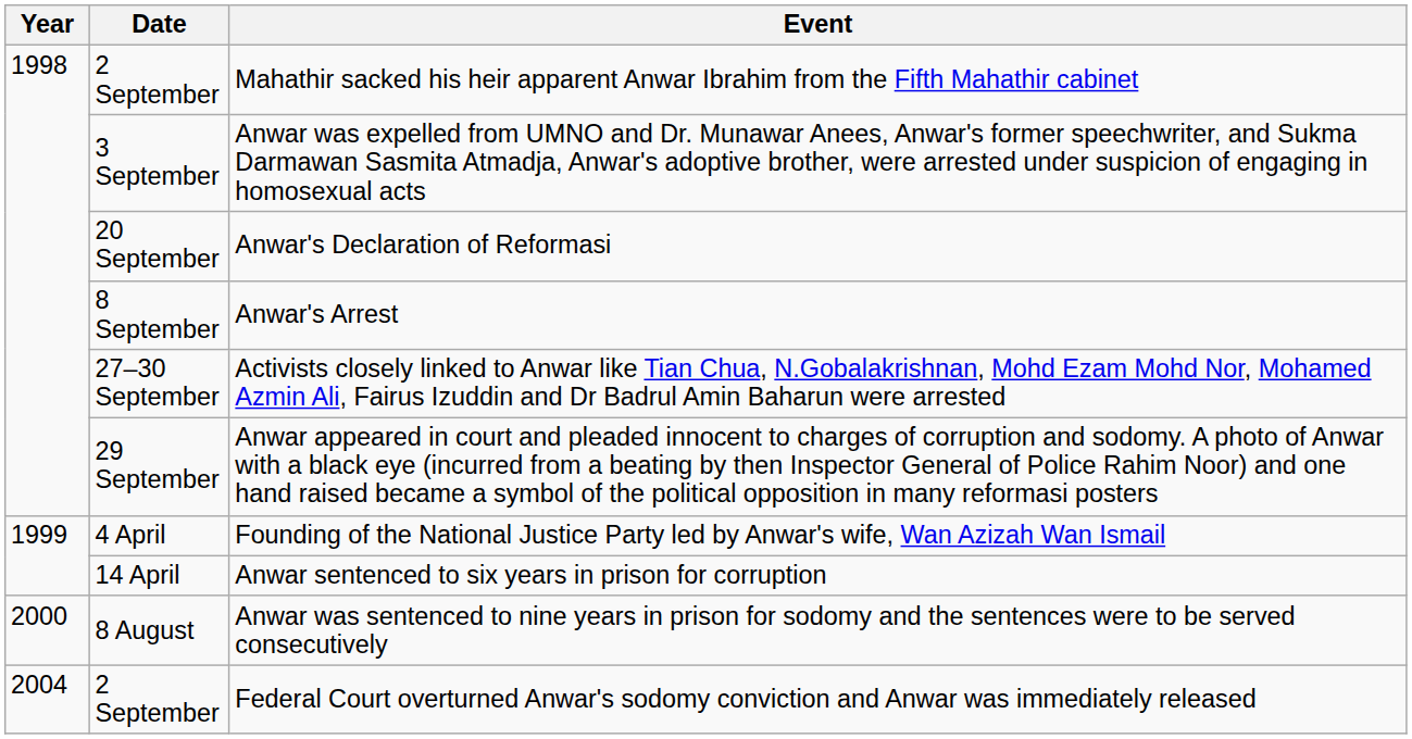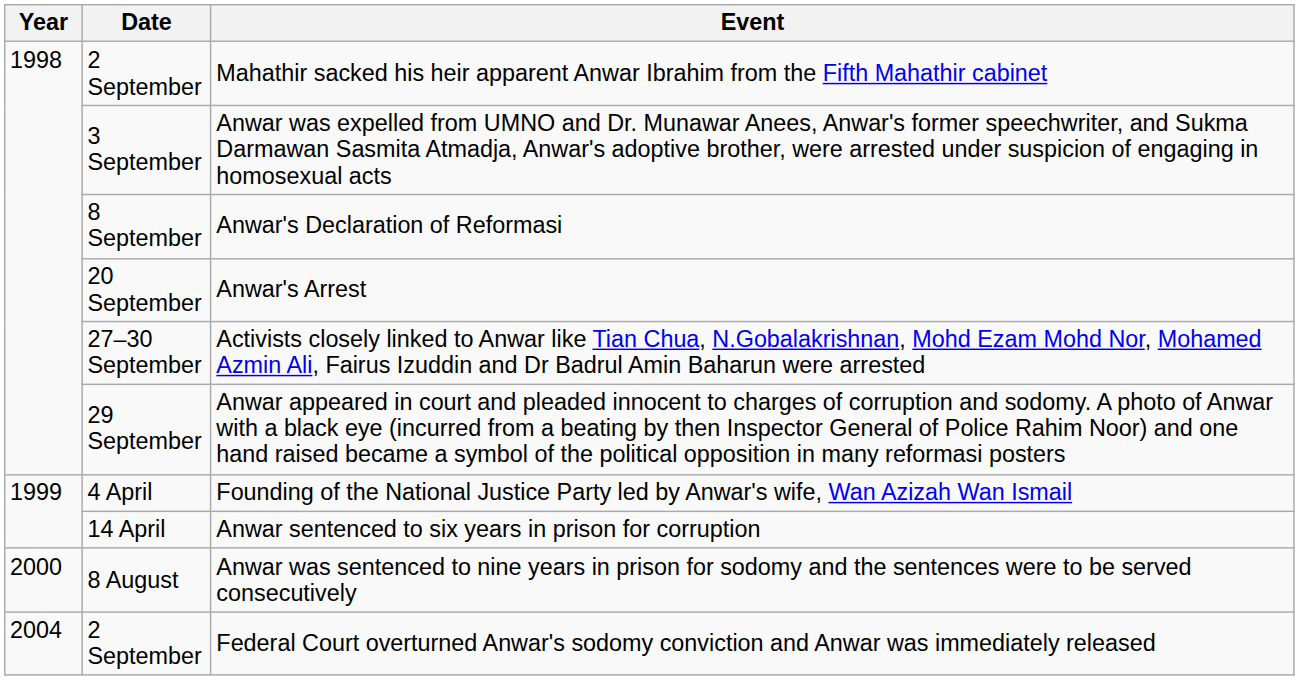 <table class="wikitable" style="width:100%;">
 <tr>
 <th style="width:6%">Year</th>
 <th style="width:10%">Date</th>
 <th>Event</th>
 </tr>
 <tr>
 <td rowspan="6" style="vertical-align:top;">1998</td>
 <td>2 September</td>
 <td>Mahathir sacked his heir apparent Anwar Ibrahim from the <a href='#'>Fifth Mahathir cabinet</a></td>
 </tr>
 <tr>
 <td>3 September</td>
 <td>Anwar was expelled from UMNO and Dr. Munawar Anees, Anwar's former speechwriter, and Sukma Darmawan Sasmita Atmadja, Anwar's adoptive brother, were arrested under suspicion of engaging in homosexual acts</td>
 </tr>
 <tr>
-<td>20 September</td>
+<td>8 September</td>
 <td>Anwar's Declaration of Reformasi</td>
 </tr>
 <tr>
-<td>8 September</td>
+<td>20 September</td>
 <td>Anwar's Arrest</td>
 </tr>
 <tr>
 <td>27–30 September</td>
 <td>Activists closely linked to Anwar like <a href='#'>Tian Chua</a>, <a href='#'>N.Gobalakrishnan</a>, <a href='#'>Mohd Ezam Mohd Nor</a>, <a href='#'>Mohamed Azmin Ali</a>, Fairus Izuddin and Dr Badrul Amin Baharun were arrested</td>
 </tr>
 <tr>
 <td>29 September</td>
 <td>Anwar appeared in court and pleaded innocent to charges of corruption and sodomy. A photo of Anwar with a black eye (incurred from a beating by then Inspector General of Police Rahim Noor) and one hand raised became a symbol of the political opposition in many reformasi posters</td>
 </tr>
 <tr>
 <td rowspan="2" style="vertical-align:top;">1999</td>
 <td>4 April</td>
 <td>Founding of the National Justice Party led by Anwar's wife, <a href='#'>Wan Azizah Wan Ismail</a></td>
 </tr>
 <tr>
 <td>14 April</td>
 <td>Anwar sentenced to six years in prison for corruption</td>
 </tr>
 <tr>
 <td rowspan="1" style="vertical-align:top;">2000</td>
 <td>8 August</td>
 <td>Anwar was sentenced to nine years in prison for sodomy and the sentences were to be served consecutively</td>
 </tr>
 <tr>
 <td rowspan="1" style="vertical-align:top;">2004</td>
 <td>2 September</td>
 <td>Federal Court overturned Anwar's sodomy conviction and Anwar was immediately released</td>
 </tr>
 </table>
